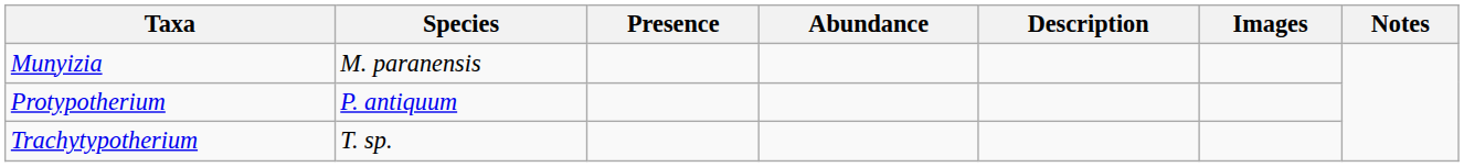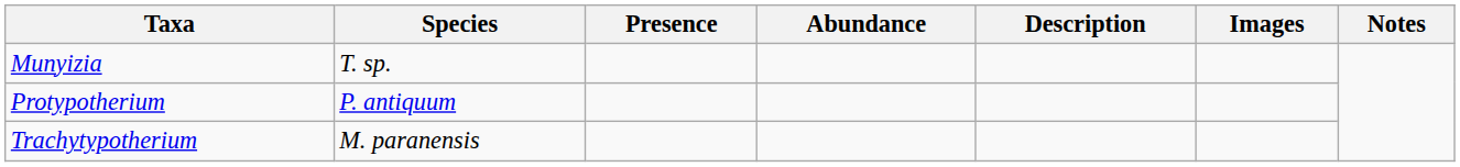 <table class="wikitable sortable" align="center" width="75%">
 <tr>
 <th>Taxa</th>
 <th>Species</th>
 <th>Presence</th>
 <th>Abundance</th>
 <th>Description</th>
 <th>Images</th>
 <th>Notes</th>
 </tr>
 <tr>
 <td><em><a href='#'>Munyizia</a></em></td>
-<td><em>M. paranensis</em></td>
+<td><em>T. sp.</em></td>
 <td></td>
 <td></td>
 <td></td>
 <td></td>
 <td rowspan = 3></td>
 </tr>
 <tr>
 <td><em><a href='#'>Protypotherium</a></em></td>
 <td><em><a href='#'>P. antiquum</a></em></td>
 <td></td>
 <td></td>
 <td></td>
 </tr>
 <tr>
 <td><em><a href='#'>Trachytypotherium</a></em></td>
-<td><em>T. sp.</em></td>
+<td><em>M. paranensis</em></td>
 <td></td>
 <td></td>
 <td></td>
 <td></td>
 </tr>
 </table>
